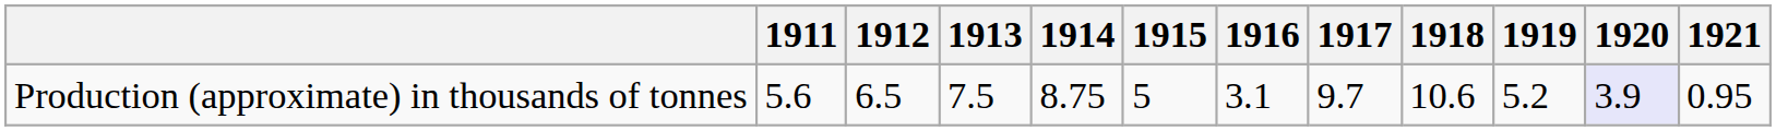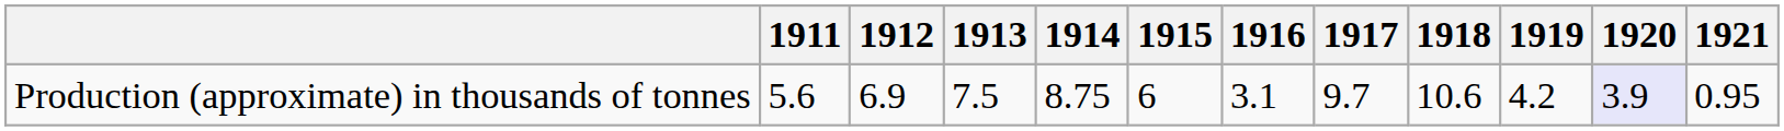 <table class="wikitable">
 <tr>
 <th></th>
 <th>1911</th>
 <th>1912</th>
 <th>1913</th>
 <th>1914</th>
 <th>1915</th>
 <th>1916</th>
 <th>1917</th>
 <th>1918</th>
 <th>1919</th>
 <th>1920</th>
 <th>1921</th>
 </tr>
 <tr>
 <td>Production (approximate) in thousands of tonnes</td>
 <td>5.6</td>
-<td>6.5</td>
+<td>6.9</td>
 <td>7.5</td>
 <td>8.75</td>
-<td>5</td>
+<td>6</td>
 <td>3.1</td>
 <td>9.7</td>
 <td>10.6</td>
-<td>5.2</td>
+<td>4.2</td>
 <td style="background: lavender;">3.9</td>
 <td>0.95</td>
 </tr>
 </table>
